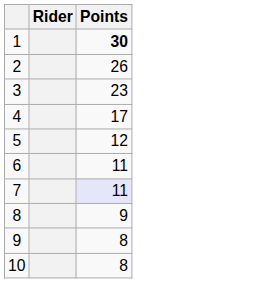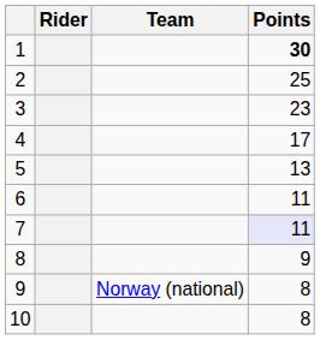 <table class="wikitable plainrowheaders">
 <tr>
 <th></th>
 <th>Rider</th>
+<th>Team</th>
 <th>Points</th>
 </tr>
 <tr>
 <td style="text-align:center;">1</td>
 <th scope="row"> </th>
+<td></td>
 <td style="text-align:right;"><strong>30</strong></td>
 </tr>
 <tr>
 <td style="text-align:center;">2</td>
 <th scope="row"></th>
-<td style="text-align:right;">26</td>
+<td></td>
+<td style="text-align:right;">25</td>
 </tr>
 <tr>
 <td style="text-align:center;">3</td>
 <th scope="row"></th>
+<td></td>
 <td style="text-align:right;">23</td>
 </tr>
 <tr>
 <td style="text-align:center;">4</td>
 <th scope="row"></th>
+<td></td>
 <td style="text-align:right;">17</td>
 </tr>
 <tr>
 <td style="text-align:center;">5</td>
 <th scope="row"> </th>
-<td style="text-align:right;">12</td>
+<td></td>
+<td style="text-align:right;">13</td>
 </tr>
 <tr>
 <td style="text-align:center;">6</td>
 <th scope="row"></th>
+<td></td>
 <td style="text-align:right;">11</td>
 </tr>
 <tr>
 <td style="text-align:center;">7</td>
 <th scope="row"></th>
+<td></td>
 <td style="background: lavender; text-align:right;">11</td>
 </tr>
 <tr>
 <td style="text-align:center;">8</td>
 <th scope="row"></th>
+<td></td>
 <td style="text-align:right;">9</td>
 </tr>
 <tr>
 <td style="text-align:center;">9</td>
 <th scope="row"> </th>
+<td><a href='#'>Norway</a> (national)</td>
 <td style="text-align:right;">8</td>
 </tr>
 <tr>
 <td style="text-align:center;">10</td>
 <th scope="row"></th>
+<td></td>
 <td style="text-align:right;">8</td>
 </tr>
 </table>
